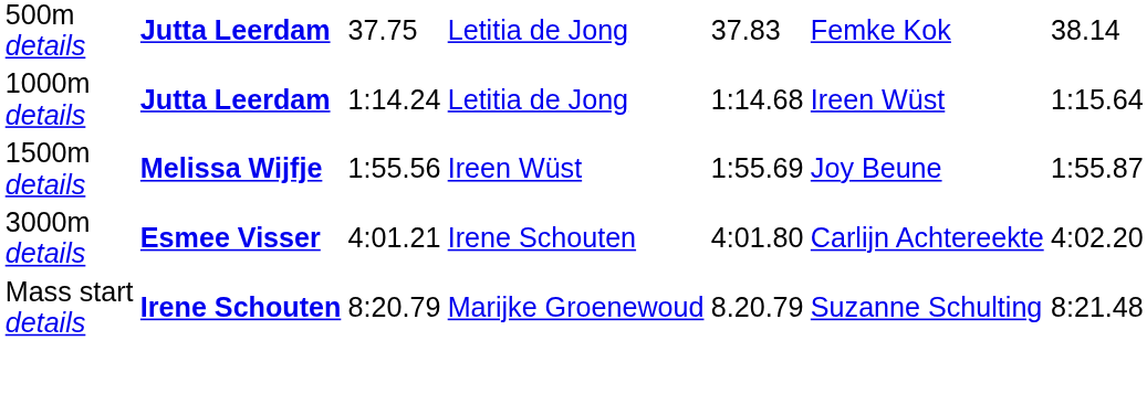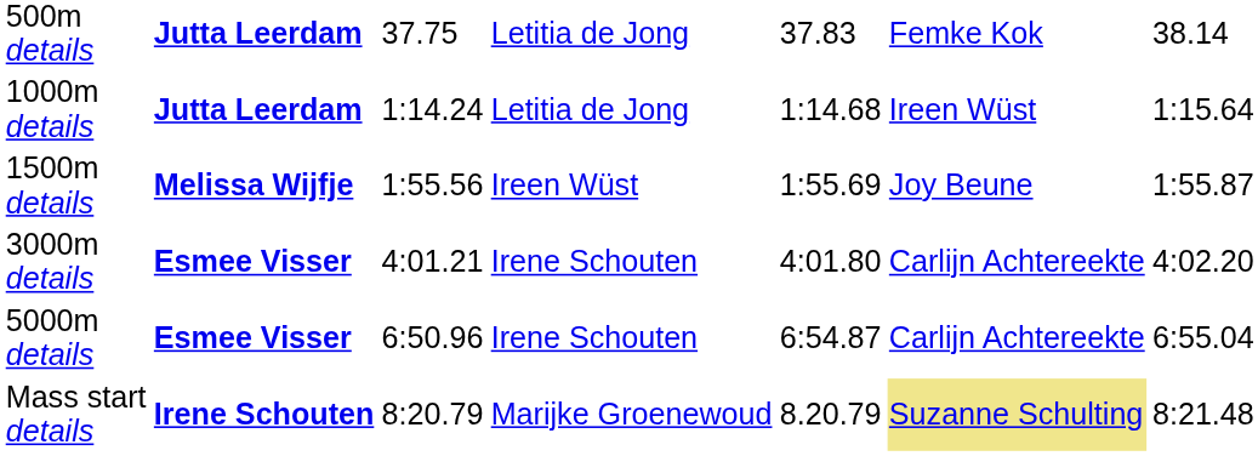 <table>
 <tr>
 <td>500m <br> <a href='#'><em>details</em></a></td>
 <td><strong><a href='#'>Jutta Leerdam</a></strong></td>
 <td>37.75</td>
 <td><a href='#'>Letitia de Jong</a></td>
 <td>37.83</td>
 <td><a href='#'>Femke Kok</a></td>
 <td>38.14</td>
 </tr>
 <tr>
 <td>1000m <br> <a href='#'><em>details</em></a></td>
 <td><strong><a href='#'>Jutta Leerdam</a></strong></td>
 <td>1:14.24</td>
 <td><a href='#'>Letitia de Jong</a></td>
 <td>1:14.68</td>
 <td><a href='#'>Ireen Wüst</a></td>
 <td>1:15.64</td>
 </tr>
 <tr>
 <td>1500m <br> <a href='#'><em>details</em></a></td>
 <td><strong><a href='#'>Melissa Wijfje</a></strong></td>
 <td>1:55.56</td>
 <td><a href='#'>Ireen Wüst</a></td>
 <td>1:55.69</td>
 <td><a href='#'>Joy Beune</a></td>
 <td>1:55.87</td>
 </tr>
 <tr>
 <td>3000m <br> <a href='#'><em>details</em></a></td>
 <td><strong><a href='#'>Esmee Visser</a></strong></td>
 <td>4:01.21</td>
 <td><a href='#'>Irene Schouten</a></td>
 <td>4:01.80</td>
 <td><a href='#'>Carlijn Achtereekte</a></td>
 <td>4:02.20</td>
 </tr>
 <tr>
+<td>5000m <br> <a href='#'><em>details</em></a></td>
+<td><strong><a href='#'>Esmee Visser</a></strong></td>
+<td>6:50.96</td>
+<td><a href='#'>Irene Schouten</a></td>
+<td>6:54.87</td>
+<td><a href='#'>Carlijn Achtereekte</a></td>
+<td>6:55.04</td>
+</tr>
+<tr>
 <td>Mass start <br> <a href='#'><em>details</em></a></td>
 <td><strong><a href='#'>Irene Schouten</a></strong></td>
 <td>8:20.79</td>
 <td><a href='#'>Marijke Groenewoud</a></td>
 <td>8.20.79</td>
-<td><a href='#'>Suzanne Schulting</a></td>
+<td style="background: khaki;"><a href='#'>Suzanne Schulting</a></td>
 <td>8:21.48</td>
 </tr>
 </table>
